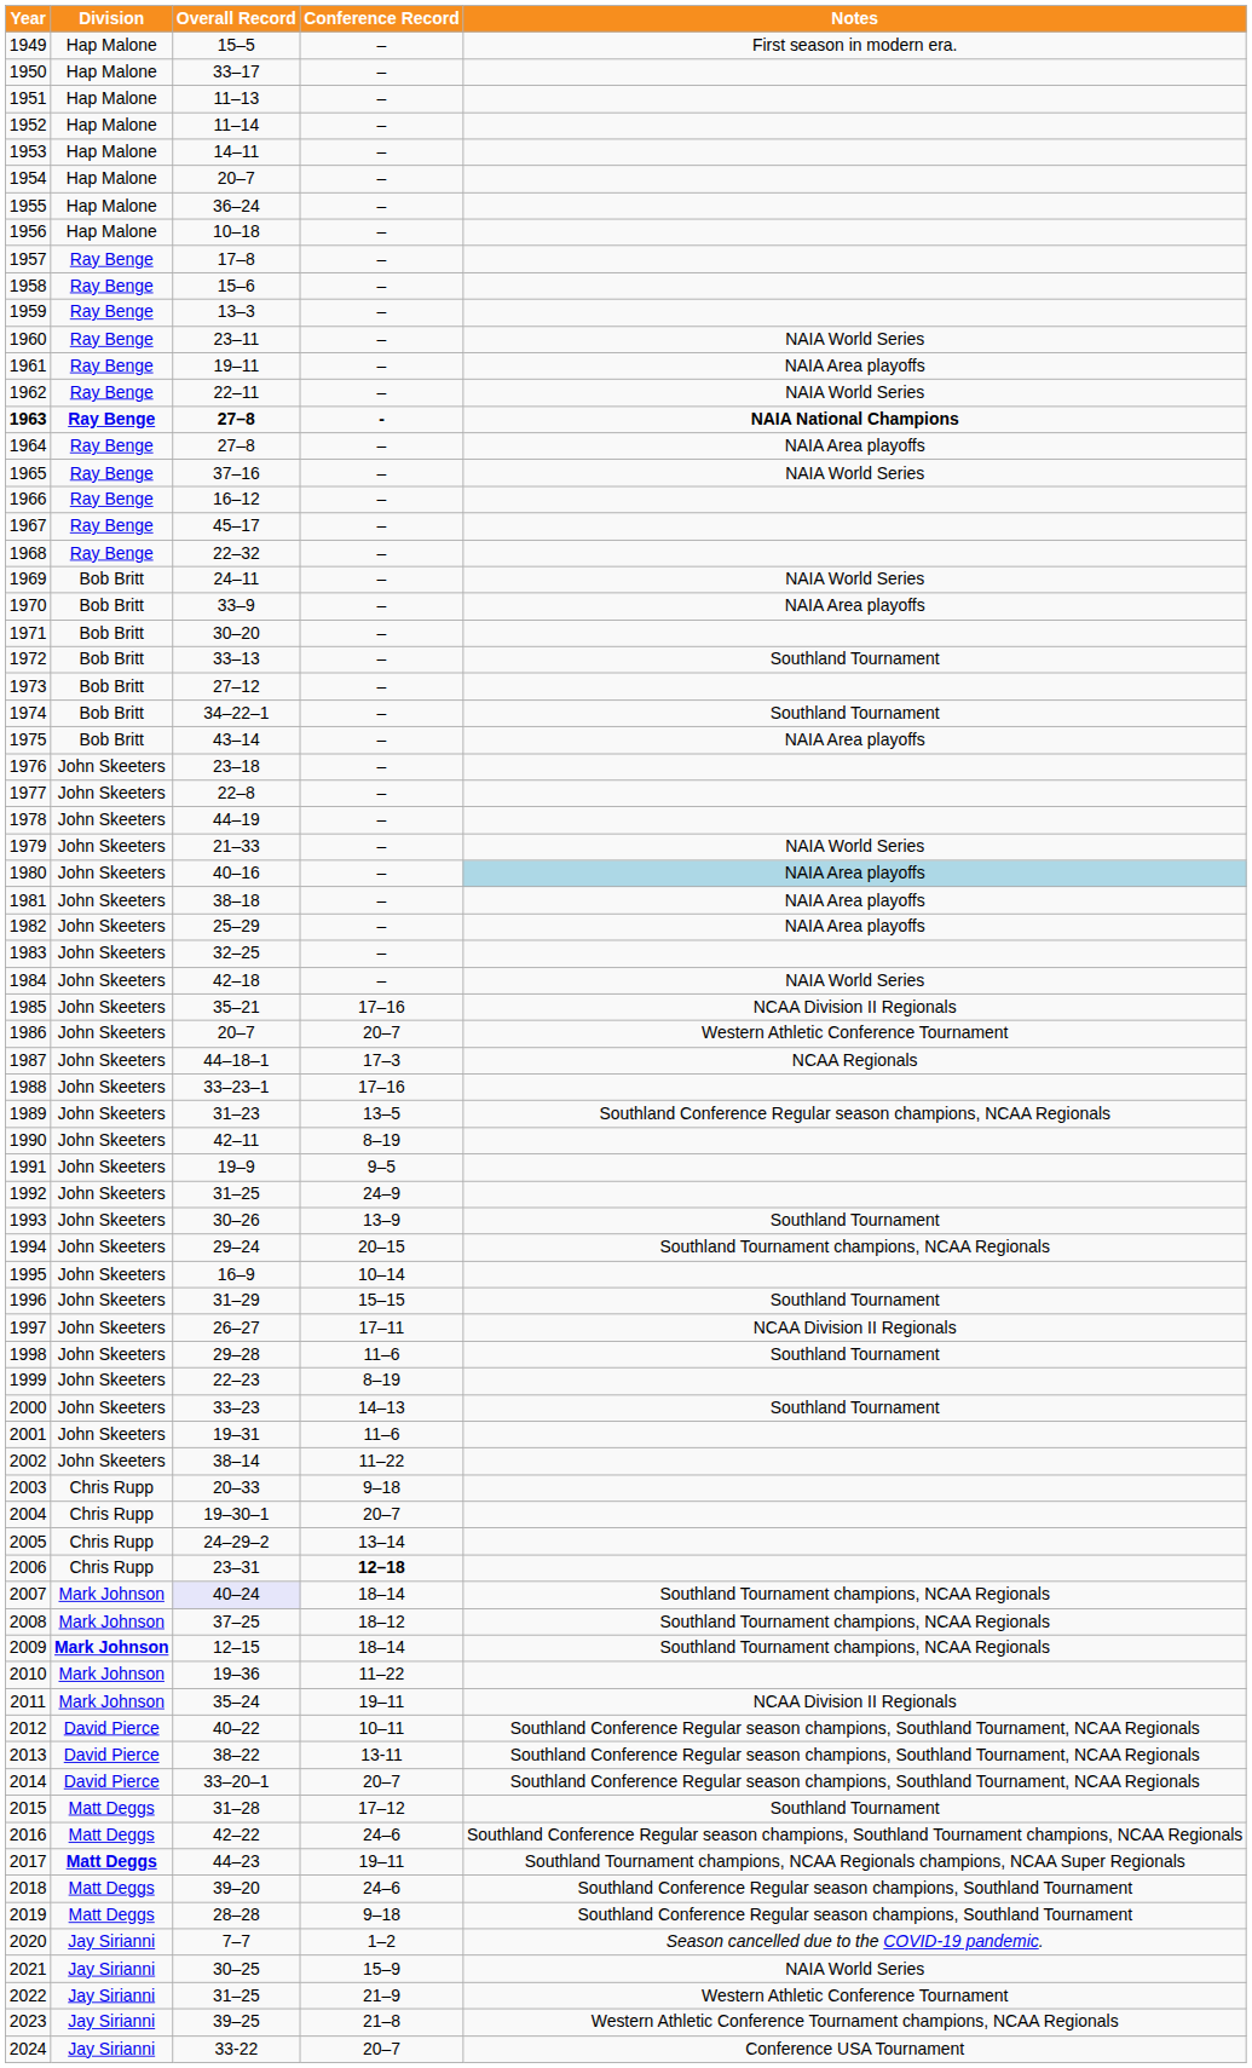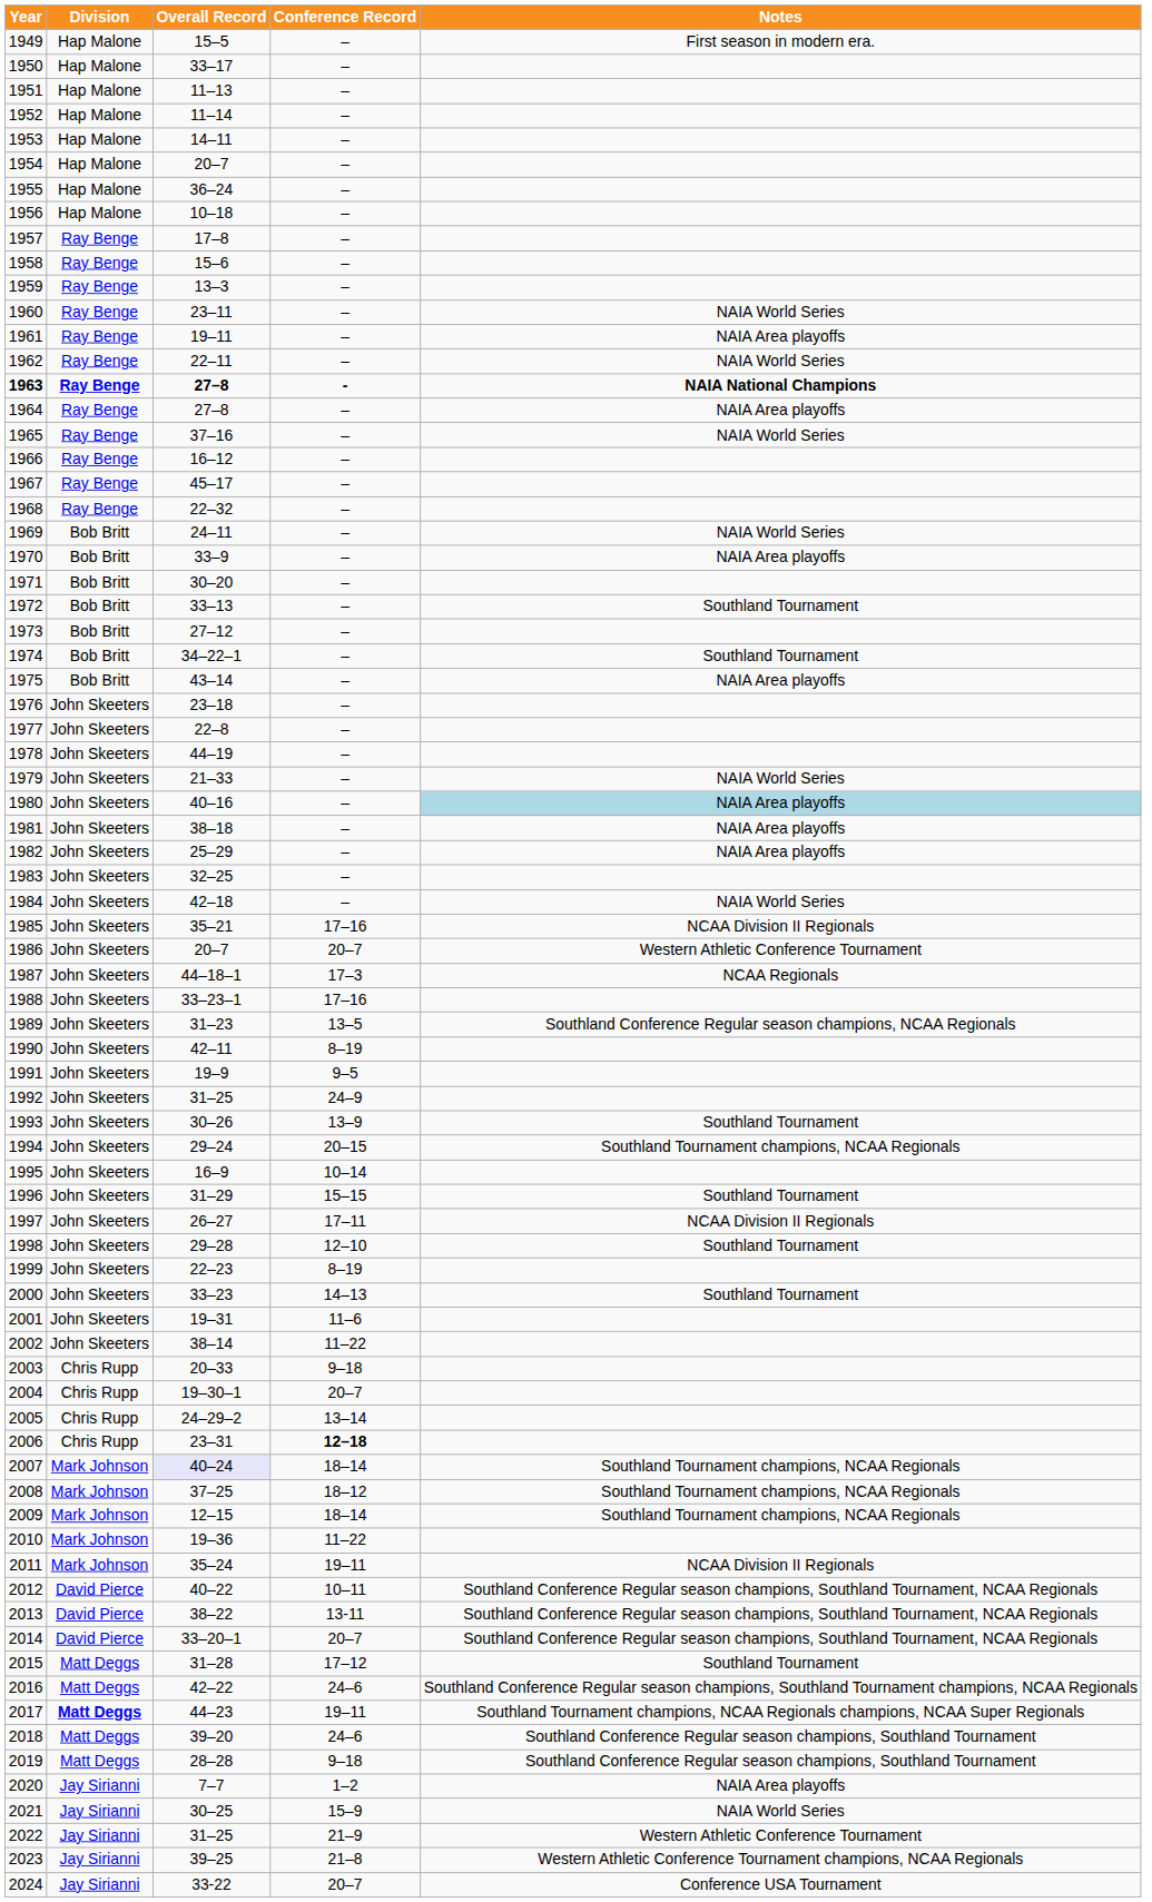 <table class="wikitable">
 <tr style="text-align:center; background:#F78E1E; color:white;">
 <td><strong>Year</strong></td>
 <td><strong>Division</strong></td>
 <td><strong>Overall Record</strong></td>
 <td><strong>Conference Record</strong></td>
 <td><strong>Notes</strong></td>
 </tr>
 <tr style="text-align:center;">
 <td>1949</td>
 <td>Hap Malone</td>
 <td>15–5</td>
 <td>–</td>
 <td>First season in modern era.</td>
 </tr>
 <tr style="text-align:center;">
 <td>1950</td>
 <td>Hap Malone</td>
 <td>33–17</td>
 <td>–</td>
 <td></td>
 </tr>
 <tr style="text-align:center;">
 <td>1951</td>
 <td>Hap Malone</td>
 <td>11–13</td>
 <td>–</td>
 <td></td>
 </tr>
 <tr style="text-align:center;">
 <td>1952</td>
 <td>Hap Malone</td>
 <td>11–14</td>
 <td>–</td>
 <td></td>
 </tr>
 <tr style="text-align:center;">
 <td>1953</td>
 <td>Hap Malone</td>
 <td>14–11</td>
 <td>–</td>
 <td></td>
 </tr>
 <tr style="text-align:center;">
 <td>1954</td>
 <td>Hap Malone</td>
 <td>20–7</td>
 <td>–</td>
 <td></td>
 </tr>
 <tr style="text-align:center;">
 <td>1955</td>
 <td>Hap Malone</td>
 <td>36–24</td>
 <td>–</td>
 <td></td>
 </tr>
 <tr style="text-align:center;">
 <td>1956</td>
 <td>Hap Malone</td>
 <td>10–18</td>
 <td>–</td>
 <td></td>
 </tr>
 <tr style="text-align:center;">
 <td>1957</td>
 <td><a href='#'>Ray Benge</a></td>
 <td>17–8</td>
 <td>–</td>
 <td></td>
 </tr>
 <tr style="text-align:center;">
 <td>1958</td>
 <td><a href='#'>Ray Benge</a></td>
 <td>15–6</td>
 <td>–</td>
 <td></td>
 </tr>
 <tr style="text-align:center;">
 <td>1959</td>
 <td><a href='#'>Ray Benge</a></td>
 <td>13–3</td>
 <td>–</td>
 <td></td>
 </tr>
 <tr style="text-align:center;">
 <td>1960</td>
 <td><a href='#'>Ray Benge</a></td>
 <td>23–11</td>
 <td>–</td>
 <td>NAIA World Series</td>
 </tr>
 <tr style="text-align:center;">
 <td>1961</td>
 <td><a href='#'>Ray Benge</a></td>
 <td>19–11</td>
 <td>–</td>
 <td>NAIA Area playoffs</td>
 </tr>
 <tr style="text-align:center;">
 <td>1962</td>
 <td><a href='#'>Ray Benge</a></td>
 <td>22–11</td>
 <td>–</td>
 <td>NAIA World Series</td>
 </tr>
 <tr style="text-align:center;">
 <td><strong>1963</strong></td>
 <td><strong><a href='#'>Ray Benge</a></strong></td>
 <td><strong>27–8</strong></td>
 <td><strong>-</strong></td>
 <td><strong>NAIA National Champions</strong></td>
 </tr>
 <tr style="text-align:center;">
 <td>1964</td>
 <td><a href='#'>Ray Benge</a></td>
 <td>27–8</td>
 <td>–</td>
 <td>NAIA Area playoffs</td>
 </tr>
 <tr style="text-align:center;">
 <td>1965</td>
 <td><a href='#'>Ray Benge</a></td>
 <td>37–16</td>
 <td>–</td>
 <td>NAIA World Series</td>
 </tr>
 <tr style="text-align:center;">
 <td>1966</td>
 <td><a href='#'>Ray Benge</a></td>
 <td>16–12</td>
 <td>–</td>
 <td></td>
 </tr>
 <tr style="text-align:center;">
 <td>1967</td>
 <td><a href='#'>Ray Benge</a></td>
 <td>45–17</td>
 <td>–</td>
 <td></td>
 </tr>
 <tr style="text-align:center;">
 <td>1968</td>
 <td><a href='#'>Ray Benge</a></td>
 <td>22–32</td>
 <td>–</td>
 <td></td>
 </tr>
 <tr style="text-align:center;">
 <td>1969</td>
 <td>Bob Britt</td>
 <td>24–11</td>
 <td>–</td>
 <td>NAIA World Series</td>
 </tr>
 <tr style="text-align:center;">
 <td>1970</td>
 <td>Bob Britt</td>
 <td>33–9</td>
 <td>–</td>
 <td>NAIA Area playoffs</td>
 </tr>
 <tr style="text-align:center;">
 <td>1971</td>
 <td>Bob Britt</td>
 <td>30–20</td>
 <td>–</td>
 <td></td>
 </tr>
 <tr style="text-align:center;">
 <td>1972</td>
 <td>Bob Britt</td>
 <td>33–13</td>
 <td>–</td>
 <td>Southland Tournament</td>
 </tr>
 <tr style="text-align:center;">
 <td>1973</td>
 <td>Bob Britt</td>
 <td>27–12</td>
 <td>–</td>
 <td></td>
 </tr>
 <tr style="text-align:center;">
 <td>1974</td>
 <td>Bob Britt</td>
 <td>34–22–1</td>
 <td>–</td>
 <td>Southland Tournament</td>
 </tr>
 <tr style="text-align:center;">
 <td>1975</td>
 <td>Bob Britt</td>
 <td>43–14</td>
 <td>–</td>
 <td>NAIA Area playoffs</td>
 </tr>
 <tr style="text-align:center;">
 <td>1976</td>
 <td>John Skeeters</td>
 <td>23–18</td>
 <td>–</td>
 <td></td>
 </tr>
 <tr style="text-align:center;">
 <td>1977</td>
 <td>John Skeeters</td>
 <td>22–8</td>
 <td>–</td>
 <td></td>
 </tr>
 <tr style="text-align:center;">
 <td>1978</td>
 <td>John Skeeters</td>
 <td>44–19</td>
 <td>–</td>
 <td></td>
 </tr>
 <tr style="text-align:center;">
 <td>1979</td>
 <td>John Skeeters</td>
 <td>21–33</td>
 <td>–</td>
 <td>NAIA World Series</td>
 </tr>
 <tr style="text-align:center;">
 <td>1980</td>
 <td>John Skeeters</td>
 <td>40–16</td>
 <td>–</td>
 <td style="background: lightblue;">NAIA Area playoffs</td>
 </tr>
 <tr style="text-align:center;">
 <td>1981</td>
 <td>John Skeeters</td>
 <td>38–18</td>
 <td>–</td>
 <td>NAIA Area playoffs</td>
 </tr>
 <tr style="text-align:center;">
 <td>1982</td>
 <td>John Skeeters</td>
 <td>25–29</td>
 <td>–</td>
 <td>NAIA Area playoffs</td>
 </tr>
 <tr style="text-align:center;">
 <td>1983</td>
 <td>John Skeeters</td>
 <td>32–25</td>
 <td>–</td>
 <td></td>
 </tr>
 <tr style="text-align:center;">
 <td>1984</td>
 <td>John Skeeters</td>
 <td>42–18</td>
 <td>–</td>
 <td>NAIA World Series</td>
 </tr>
 <tr style="text-align:center;">
 <td>1985</td>
 <td>John Skeeters</td>
 <td>35–21</td>
 <td>17–16</td>
 <td>NCAA Division II Regionals</td>
 </tr>
 <tr style="text-align:center;">
 <td>1986</td>
 <td>John Skeeters</td>
 <td>20–7</td>
 <td>20–7</td>
 <td>Western Athletic Conference Tournament</td>
 </tr>
 <tr style="text-align:center;">
 <td>1987</td>
 <td>John Skeeters</td>
 <td>44–18–1</td>
 <td>17–3</td>
 <td>NCAA Regionals</td>
 </tr>
 <tr style="text-align:center;">
 <td>1988</td>
 <td>John Skeeters</td>
 <td>33–23–1</td>
 <td>17–16</td>
 <td></td>
 </tr>
 <tr style="text-align:center;">
 <td>1989</td>
 <td>John Skeeters</td>
 <td>31–23</td>
 <td>13–5</td>
 <td>Southland Conference Regular season champions, NCAA Regionals</td>
 </tr>
 <tr style="text-align:center;">
 <td>1990</td>
 <td>John Skeeters</td>
 <td>42–11</td>
 <td>8–19</td>
 <td></td>
 </tr>
 <tr style="text-align:center;">
 <td>1991</td>
 <td>John Skeeters</td>
 <td>19–9</td>
 <td>9–5</td>
 <td></td>
 </tr>
 <tr style="text-align:center;">
 <td>1992</td>
 <td>John Skeeters</td>
 <td>31–25</td>
 <td>24–9</td>
 <td></td>
 </tr>
 <tr style="text-align:center;">
 <td>1993</td>
 <td>John Skeeters</td>
 <td>30–26</td>
 <td>13–9</td>
 <td>Southland Tournament</td>
 </tr>
 <tr style="text-align:center;">
 <td>1994</td>
 <td>John Skeeters</td>
 <td>29–24</td>
 <td>20–15</td>
 <td>Southland Tournament champions, NCAA Regionals</td>
 </tr>
 <tr style="text-align:center;">
 <td>1995</td>
 <td>John Skeeters</td>
 <td>16–9</td>
 <td>10–14</td>
 <td></td>
 </tr>
 <tr style="text-align:center;">
 <td>1996</td>
 <td>John Skeeters</td>
 <td>31–29</td>
 <td>15–15</td>
 <td>Southland Tournament</td>
 </tr>
 <tr style="text-align:center;">
 <td>1997</td>
 <td>John Skeeters</td>
 <td>26–27</td>
 <td>17–11</td>
 <td>NCAA Division II Regionals</td>
 </tr>
 <tr style="text-align:center;">
 <td>1998</td>
 <td>John Skeeters</td>
 <td>29–28</td>
-<td>11–6</td>
+<td>12–10</td>
 <td>Southland Tournament</td>
 </tr>
 <tr style="text-align:center;">
 <td>1999</td>
 <td>John Skeeters</td>
 <td>22–23</td>
 <td>8–19</td>
 <td></td>
 </tr>
 <tr style="text-align:center;">
 <td>2000</td>
 <td>John Skeeters</td>
 <td>33–23</td>
 <td>14–13</td>
 <td>Southland Tournament</td>
 </tr>
 <tr style="text-align:center;">
 <td>2001</td>
 <td>John Skeeters</td>
 <td>19–31</td>
 <td>11–6</td>
 <td></td>
 </tr>
 <tr style="text-align:center;">
 <td>2002</td>
 <td>John Skeeters</td>
 <td>38–14</td>
 <td>11–22</td>
 <td></td>
 </tr>
 <tr style="text-align:center;">
 <td>2003</td>
 <td>Chris Rupp</td>
 <td>20–33</td>
 <td>9–18</td>
 <td></td>
 </tr>
 <tr style="text-align:center;">
 <td>2004</td>
 <td>Chris Rupp</td>
 <td>19–30–1</td>
 <td>20–7</td>
 <td></td>
 </tr>
 <tr style="text-align:center;">
 <td>2005</td>
 <td>Chris Rupp</td>
 <td>24–29–2</td>
 <td>13–14</td>
 <td></td>
 </tr>
 <tr style="text-align:center;">
 <td>2006</td>
 <td>Chris Rupp</td>
 <td>23–31</td>
 <td><strong>12–18</strong></td>
 <td></td>
 </tr>
 <tr style="text-align:center;">
 <td>2007</td>
 <td><a href='#'>Mark Johnson</a></td>
 <td style="background: lavender;">40–24</td>
 <td>18–14</td>
 <td>Southland Tournament champions, NCAA Regionals</td>
 </tr>
 <tr style="text-align:center;">
 <td>2008</td>
 <td><a href='#'>Mark Johnson</a></td>
 <td>37–25</td>
 <td>18–12</td>
 <td>Southland Tournament champions, NCAA Regionals</td>
 </tr>
 <tr style="text-align:center;">
 <td>2009</td>
-<td><strong><a href='#'>Mark Johnson</a></strong></td>
+<td><a href='#'>Mark Johnson</a></td>
 <td>12–15</td>
 <td>18–14</td>
 <td>Southland Tournament champions, NCAA Regionals</td>
 </tr>
 <tr style="text-align:center;">
 <td>2010</td>
 <td><a href='#'>Mark Johnson</a></td>
 <td>19–36</td>
 <td>11–22</td>
 <td></td>
 </tr>
 <tr style="text-align:center;">
 <td>2011</td>
 <td><a href='#'>Mark Johnson</a></td>
 <td>35–24</td>
 <td>19–11</td>
 <td>NCAA Division II Regionals</td>
 </tr>
 <tr style="text-align:center;">
 <td>2012</td>
 <td><a href='#'>David Pierce</a></td>
 <td>40–22</td>
 <td>10–11</td>
 <td>Southland Conference Regular season champions, Southland Tournament, NCAA Regionals</td>
 </tr>
 <tr style="text-align:center;">
 <td>2013</td>
 <td><a href='#'>David Pierce</a></td>
 <td>38–22</td>
 <td>13-11</td>
 <td>Southland Conference Regular season champions, Southland Tournament, NCAA Regionals</td>
 </tr>
 <tr style="text-align:center;">
 <td>2014</td>
 <td><a href='#'>David Pierce</a></td>
 <td>33–20–1</td>
 <td>20–7</td>
 <td>Southland Conference Regular season champions, Southland Tournament, NCAA Regionals</td>
 </tr>
 <tr style="text-align:center;">
 <td>2015</td>
 <td><a href='#'>Matt Deggs</a></td>
 <td>31–28</td>
 <td>17–12</td>
 <td>Southland Tournament</td>
 </tr>
 <tr style="text-align:center;">
 <td>2016</td>
 <td><a href='#'>Matt Deggs</a></td>
 <td>42–22</td>
 <td>24–6</td>
 <td>Southland Conference Regular season champions, Southland Tournament champions, NCAA Regionals</td>
 </tr>
 <tr style="text-align:center;">
 <td>2017</td>
 <td><strong><a href='#'>Matt Deggs</a></strong></td>
 <td>44–23</td>
 <td>19–11</td>
 <td>Southland Tournament champions, NCAA Regionals champions, NCAA Super Regionals</td>
 </tr>
 <tr style="text-align:center;">
 <td>2018</td>
 <td><a href='#'>Matt Deggs</a></td>
 <td>39–20</td>
 <td>24–6</td>
 <td>Southland Conference Regular season champions, Southland Tournament</td>
 </tr>
 <tr style="text-align:center;">
 <td>2019</td>
 <td><a href='#'>Matt Deggs</a></td>
 <td>28–28</td>
 <td>9–18</td>
 <td>Southland Conference Regular season champions, Southland Tournament</td>
 </tr>
 <tr style="text-align:center;">
 <td>2020</td>
 <td><a href='#'>Jay Sirianni</a></td>
 <td>7–7</td>
 <td>1–2</td>
-<td><em>Season cancelled due to the <a href='#'>COVID-19 pandemic</a>.</em></td>
+<td>NAIA Area playoffs</td>
 </tr>
 <tr style="text-align:center;">
 <td>2021</td>
 <td><a href='#'>Jay Sirianni</a></td>
 <td>30–25</td>
 <td>15–9</td>
 <td>NAIA World Series</td>
 </tr>
 <tr style="text-align:center;">
 <td>2022</td>
 <td><a href='#'>Jay Sirianni</a></td>
 <td>31–25</td>
 <td>21–9</td>
 <td>Western Athletic Conference Tournament</td>
 </tr>
 <tr style="text-align:center;">
 <td>2023</td>
 <td><a href='#'>Jay Sirianni</a></td>
 <td>39–25</td>
 <td>21–8</td>
 <td>Western Athletic Conference Tournament champions, NCAA Regionals</td>
 </tr>
 <tr style="text-align:center;">
 <td>2024</td>
 <td><a href='#'>Jay Sirianni</a></td>
 <td>33-22</td>
 <td>20–7</td>
 <td>Conference USA Tournament</td>
 </tr>
 </table>
